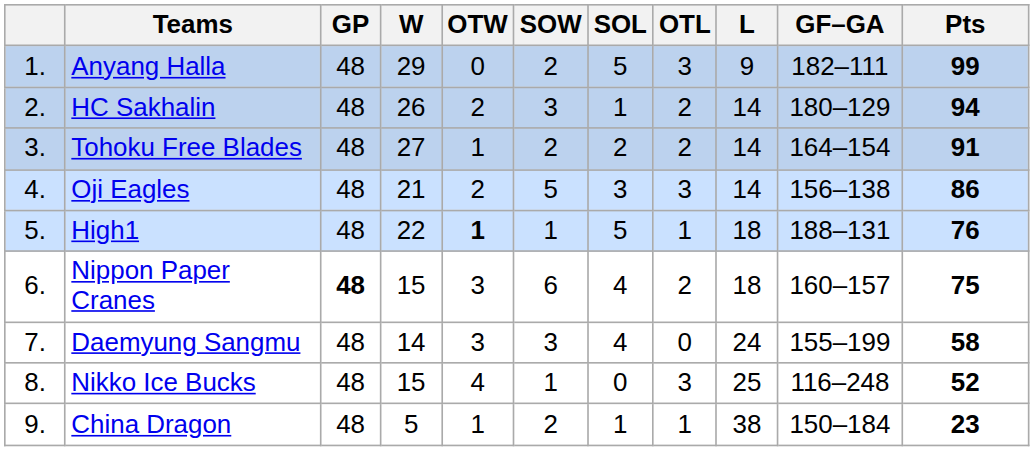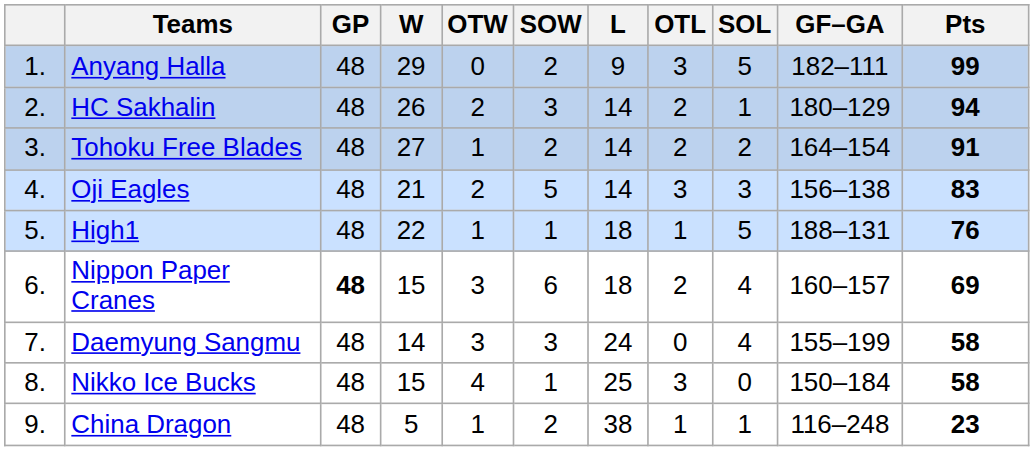 <table class="wikitable">
 <tr>
 <th width="30"></th>
 <th width="150" align="left">Teams</th>
 <th width="30">GP</th>
 <th width="30">W</th>
 <th width="30">OTW</th>
 <th width="30">SOW</th>
+<th width="30">L</th>
+<th width="30">OTL</th>
 <th width="30">SOL</th>
-<th width="30">OTL</th>
-<th width="30">L</th>
 <th width="70">GF–GA</th>
 <th width="70">Pts</th>
 </tr>
 <tr bgcolor="#BCD2EE" align="center">
 <td>1.</td>
 <td align="left"><a href='#'>Anyang Halla</a></td>
 <td>48</td>
 <td>29</td>
 <td>0</td>
 <td>2</td>
+<td>9</td>
+<td>3</td>
 <td>5</td>
-<td>3</td>
-<td>9</td>
 <td>182–111</td>
 <td><strong>99</strong></td>
 </tr>
 <tr bgcolor="#BCD2EE" align="center">
 <td>2.</td>
 <td align="left"><a href='#'>HC Sakhalin</a></td>
 <td>48</td>
 <td>26</td>
 <td>2</td>
 <td>3</td>
+<td>14</td>
+<td>2</td>
 <td>1</td>
-<td>2</td>
-<td>14</td>
 <td>180–129</td>
 <td><strong>94</strong></td>
 </tr>
 <tr bgcolor="#BCD2EE" align="center">
 <td>3.</td>
 <td align="left"><a href='#'>Tohoku Free Blades</a></td>
 <td>48</td>
 <td>27</td>
 <td>1</td>
 <td>2</td>
+<td>14</td>
 <td>2</td>
 <td>2</td>
-<td>14</td>
 <td>164–154</td>
 <td><strong>91</strong></td>
 </tr>
 <tr bgcolor="#CAE1FF" align="center">
 <td>4.</td>
 <td align="left"><a href='#'>Oji Eagles</a></td>
 <td>48</td>
 <td>21</td>
 <td>2</td>
 <td>5</td>
+<td>14</td>
 <td>3</td>
 <td>3</td>
-<td>14</td>
 <td>156–138</td>
-<td><strong>86</strong></td>
+<td><strong>83</strong></td>
 </tr>
 <tr bgcolor="#CAE1FF" align="center">
 <td>5.</td>
 <td align="left"><a href='#'>High1</a></td>
 <td>48</td>
 <td>22</td>
-<td><strong>1</strong></td>
+<td>1</td>
+<td>1</td>
+<td>18</td>
 <td>1</td>
 <td>5</td>
-<td>1</td>
-<td>18</td>
 <td>188–131</td>
 <td><strong>76</strong></td>
 </tr>
 <tr bgcolor="#FFFFFF" align="center">
 <td>6.</td>
 <td align="left"><a href='#'>Nippon Paper Cranes</a></td>
 <td><strong>48</strong></td>
 <td>15</td>
 <td>3</td>
 <td>6</td>
+<td>18</td>
+<td>2</td>
 <td>4</td>
-<td>2</td>
-<td>18</td>
 <td>160–157</td>
-<td><strong>75</strong></td>
+<td><strong>69</strong></td>
 </tr>
 <tr bgcolor="#FFFFFF" align="center">
 <td>7.</td>
 <td align="left"><a href='#'>Daemyung Sangmu</a></td>
 <td>48</td>
 <td>14</td>
 <td>3</td>
 <td>3</td>
+<td>24</td>
+<td>0</td>
 <td>4</td>
-<td>0</td>
-<td>24</td>
 <td>155–199</td>
 <td><strong>58</strong></td>
 </tr>
 <tr bgcolor="#FFFFFF" align="center">
 <td>8.</td>
 <td align="left"><a href='#'>Nikko Ice Bucks</a></td>
 <td>48</td>
 <td>15</td>
 <td>4</td>
 <td>1</td>
+<td>25</td>
+<td>3</td>
 <td>0</td>
-<td>3</td>
-<td>25</td>
-<td>116–248</td>
-<td><strong>52</strong></td>
+<td>150–184</td>
+<td><strong>58</strong></td>
 </tr>
 <tr bgcolor="#FFFFFF" align="center">
 <td>9.</td>
 <td align="left"><a href='#'>China Dragon</a></td>
 <td>48</td>
 <td>5</td>
 <td>1</td>
 <td>2</td>
+<td>38</td>
 <td>1</td>
 <td>1</td>
-<td>38</td>
-<td>150–184</td>
+<td>116–248</td>
 <td><strong>23</strong></td>
 </tr>
 </table>
